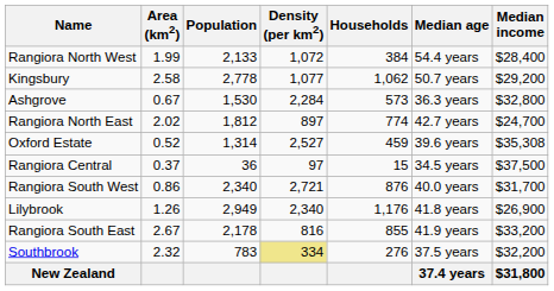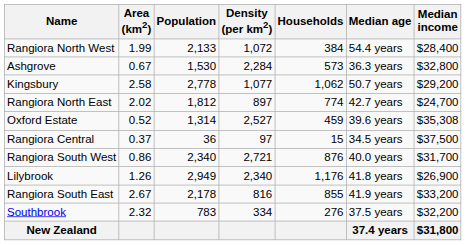 <table class="wikitable">
 <tr>
 <th>Name</th>
 <th>Area<br>(km<sup>2</sup>)</th>
 <th>Population</th>
 <th>Density<br>(per km<sup>2</sup>)</th>
 <th>Households</th>
 <th>Median age</th>
 <th>Median<br>income</th>
 </tr>
 <tr>
 <td>Rangiora North West</td>
 <td style="text-align:right;">1.99</td>
 <td style="text-align:right;">2,133</td>
 <td style="text-align:right;">1,072</td>
 <td style="text-align:right;">384</td>
 <td>54.4 years</td>
 <td>$28,400</td>
 </tr>
 <tr>
+<td>Ashgrove</td>
+<td style="text-align:right;">0.67</td>
+<td style="text-align:right;">1,530</td>
+<td style="text-align:right;">2,284</td>
+<td style="text-align:right;">573</td>
+<td>36.3 years</td>
+<td>$32,800</td>
+</tr>
+<tr>
 <td>Kingsbury</td>
 <td style="text-align:right;">2.58</td>
 <td style="text-align:right;">2,778</td>
 <td style="text-align:right;">1,077</td>
 <td style="text-align:right;">1,062</td>
 <td>50.7 years</td>
 <td>$29,200</td>
-</tr>
-<tr>
-<td>Ashgrove</td>
-<td style="text-align:right;">0.67</td>
-<td style="text-align:right;">1,530</td>
-<td style="text-align:right;">2,284</td>
-<td style="text-align:right;">573</td>
-<td>36.3 years</td>
-<td>$32,800</td>
 </tr>
 <tr>
 <td>Rangiora North East</td>
 <td style="text-align:right;">2.02</td>
 <td style="text-align:right;">1,812</td>
 <td style="text-align:right;">897</td>
 <td style="text-align:right;">774</td>
 <td>42.7 years</td>
 <td>$24,700</td>
 </tr>
 <tr>
 <td>Oxford Estate</td>
 <td style="text-align:right;">0.52</td>
 <td style="text-align:right;">1,314</td>
 <td style="text-align:right;">2,527</td>
 <td style="text-align:right;">459</td>
 <td>39.6 years</td>
 <td>$35,308</td>
 </tr>
 <tr>
 <td>Rangiora Central</td>
 <td style="text-align:right;">0.37</td>
 <td style="text-align:right;">36</td>
 <td style="text-align:right;">97</td>
 <td style="text-align:right;">15</td>
 <td>34.5 years</td>
 <td>$37,500</td>
 </tr>
 <tr>
 <td>Rangiora South West</td>
 <td style="text-align:right;">0.86</td>
 <td style="text-align:right;">2,340</td>
 <td style="text-align:right;">2,721</td>
 <td style="text-align:right;">876</td>
 <td>40.0 years</td>
 <td>$31,700</td>
 </tr>
 <tr>
 <td>Lilybrook</td>
 <td style="text-align:right;">1.26</td>
 <td style="text-align:right;">2,949</td>
 <td style="text-align:right;">2,340</td>
 <td style="text-align:right;">1,176</td>
 <td>41.8 years</td>
 <td>$26,900</td>
 </tr>
 <tr>
 <td>Rangiora South East</td>
 <td style="text-align:right;">2.67</td>
 <td style="text-align:right;">2,178</td>
 <td style="text-align:right;">816</td>
 <td style="text-align:right;">855</td>
 <td>41.9 years</td>
 <td>$33,200</td>
 </tr>
 <tr>
 <td><a href='#'>Southbrook</a></td>
 <td style="text-align:right;">2.32</td>
 <td style="text-align:right;">783</td>
-<td style="background: khaki; text-align:right;">334</td>
+<td style="text-align:right;">334</td>
 <td style="text-align:right;">276</td>
 <td>37.5 years</td>
 <td>$32,200</td>
 </tr>
 <tr>
 <th>New Zealand</th>
 <th></th>
 <th></th>
 <th></th>
 <th></th>
 <th>37.4 years</th>
 <th style="text-align:left;">$31,800</th>
 </tr>
 </table>
